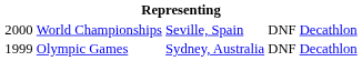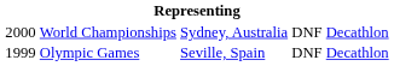 <table>
 <tr>
 <th colspan="5">Representing </th>
 </tr>
 <tr>
 <td>2000</td>
 <td><a href='#'>World Championships</a></td>
-<td><a href='#'>Seville, Spain</a></td>
+<td><a href='#'>Sydney, Australia</a></td>
 <td>DNF</td>
 <td><a href='#'>Decathlon</a></td>
 </tr>
 <tr>
 <td>1999</td>
 <td><a href='#'>Olympic Games</a></td>
-<td><a href='#'>Sydney, Australia</a></td>
+<td><a href='#'>Seville, Spain</a></td>
 <td>DNF</td>
 <td><a href='#'>Decathlon</a></td>
 </tr>
 </table>
